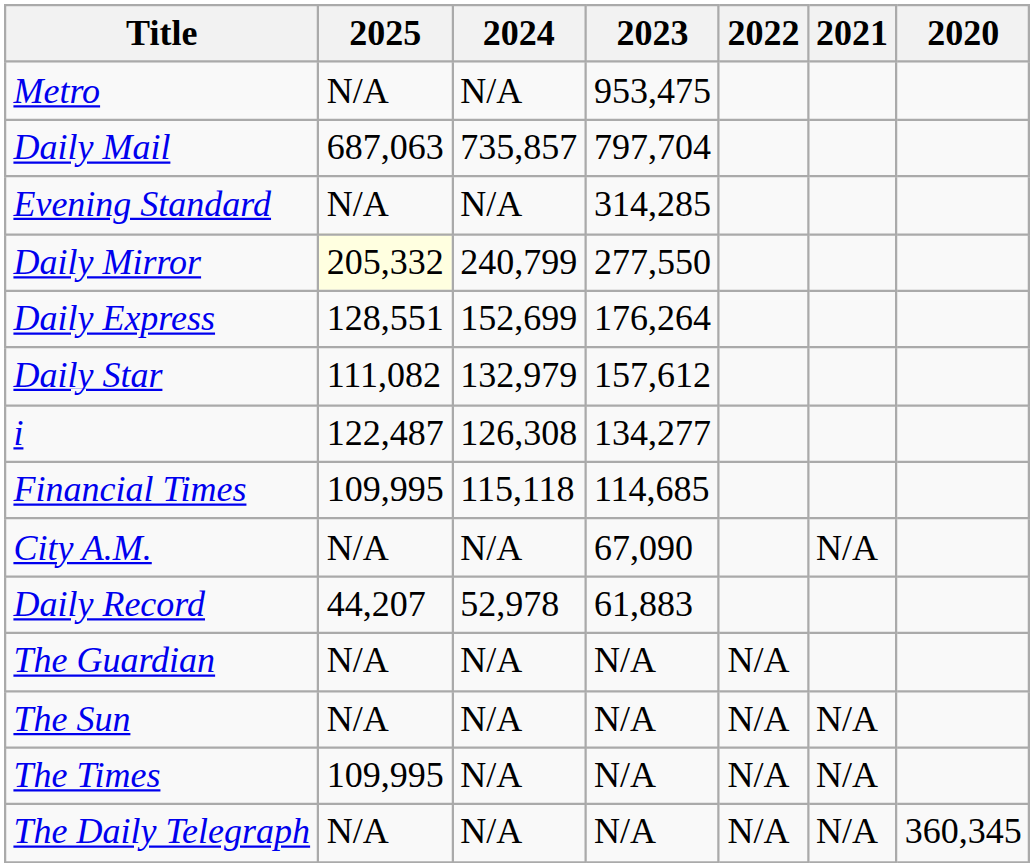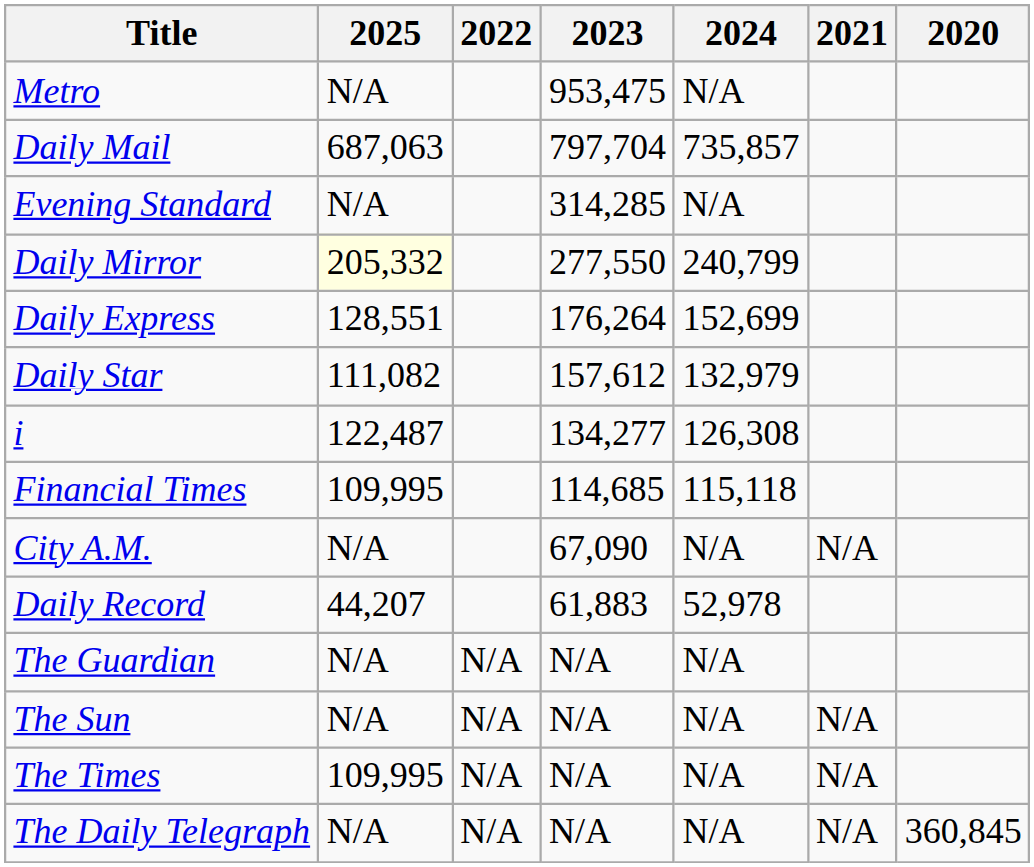 <table class="wikitable sortable">
 <tr>
 <th>Title</th>
 <th>2025</th>
+<th data-sort-type="number">2022</th>
+<th>2023</th>
 <th>2024</th>
-<th>2023</th>
-<th data-sort-type="number">2022</th>
 <th data-sort-type="number">2021</th>
 <th data-sort-type="number">2020</th>
 </tr>
 <tr>
 <td><em><a href='#'>Metro</a></em></td>
 <td>N/A</td>
+<td></td>
+<td>953,475</td>
 <td>N/A</td>
-<td>953,475</td>
-<td></td>
 <td></td>
 <td></td>
 </tr>
 <tr>
 <td><em><a href='#'>Daily Mail</a></em></td>
 <td>687,063</td>
+<td></td>
+<td>797,704</td>
 <td>735,857</td>
-<td>797,704</td>
-<td></td>
 <td></td>
 <td></td>
 </tr>
 <tr>
 <td><em><a href='#'>Evening Standard</a></em></td>
 <td>N/A</td>
+<td></td>
+<td>314,285</td>
 <td>N/A</td>
-<td>314,285</td>
-<td></td>
 <td></td>
 <td></td>
 </tr>
 <tr>
 <td><em><a href='#'>Daily Mirror</a></em></td>
 <td style="background: lightyellow;">205,332</td>
+<td></td>
+<td>277,550</td>
 <td>240,799</td>
-<td>277,550</td>
-<td></td>
 <td></td>
 <td></td>
 </tr>
 <tr>
 <td><em><a href='#'>Daily Express</a></em></td>
 <td>128,551</td>
+<td></td>
+<td>176,264</td>
 <td>152,699</td>
-<td>176,264</td>
-<td></td>
 <td></td>
 <td></td>
 </tr>
 <tr>
 <td><em><a href='#'>Daily Star</a></em></td>
 <td>111,082</td>
+<td></td>
+<td>157,612</td>
 <td>132,979</td>
-<td>157,612</td>
-<td></td>
 <td></td>
 <td></td>
 </tr>
 <tr>
 <td><em><a href='#'>i</a></em></td>
 <td>122,487</td>
+<td></td>
+<td>134,277</td>
 <td>126,308</td>
-<td>134,277</td>
-<td></td>
 <td></td>
 <td></td>
 </tr>
 <tr>
 <td><em><a href='#'>Financial Times</a></em></td>
 <td>109,995</td>
+<td></td>
+<td>114,685</td>
 <td>115,118</td>
-<td>114,685</td>
-<td></td>
 <td></td>
 <td></td>
 </tr>
 <tr>
 <td><em><a href='#'>City A.M.</a></em></td>
 <td>N/A</td>
+<td></td>
+<td>67,090</td>
 <td>N/A</td>
-<td>67,090</td>
-<td></td>
 <td>N/A</td>
 <td></td>
 </tr>
 <tr>
 <td><em><a href='#'>Daily Record</a></em></td>
 <td>44,207</td>
+<td></td>
+<td>61,883</td>
 <td>52,978</td>
-<td>61,883</td>
-<td></td>
 <td></td>
 <td></td>
 </tr>
 <tr>
 <td><em><a href='#'>The Guardian</a></em></td>
 <td>N/A</td>
 <td>N/A</td>
 <td>N/A</td>
 <td>N/A</td>
 <td></td>
 <td></td>
 </tr>
 <tr>
 <td><em><a href='#'>The Sun</a></em></td>
 <td>N/A</td>
 <td>N/A</td>
 <td>N/A</td>
 <td>N/A</td>
 <td>N/A</td>
 <td></td>
 </tr>
 <tr>
 <td><em><a href='#'>The Times</a></em></td>
 <td>109,995</td>
 <td>N/A</td>
 <td>N/A</td>
 <td>N/A</td>
 <td>N/A</td>
 <td></td>
 </tr>
 <tr>
 <td><em><a href='#'>The Daily Telegraph</a></em></td>
 <td>N/A</td>
 <td>N/A</td>
 <td>N/A</td>
 <td>N/A</td>
 <td>N/A</td>
-<td>360,345</td>
+<td>360,845</td>
 </tr>
 </table>
